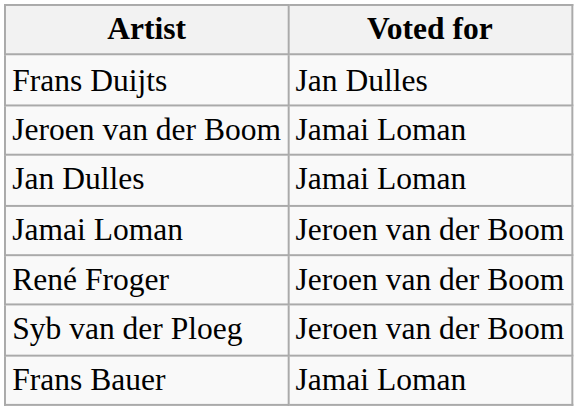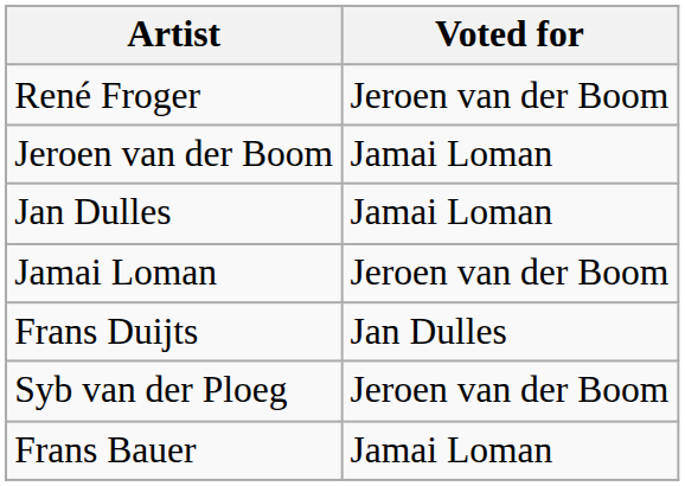 <table class="wikitable">
 <tr>
 <th>Artist</th>
 <th>Voted for</th>
 </tr>
 <tr>
-<td>Frans Duijts</td>
-<td>Jan Dulles</td>
+<td>René Froger</td>
+<td>Jeroen van der Boom</td>
 </tr>
 <tr>
 <td>Jeroen van der Boom</td>
 <td>Jamai Loman</td>
 </tr>
 <tr>
 <td>Jan Dulles</td>
 <td>Jamai Loman</td>
 </tr>
 <tr>
 <td>Jamai Loman</td>
 <td>Jeroen van der Boom</td>
 </tr>
 <tr>
-<td>René Froger</td>
-<td>Jeroen van der Boom</td>
+<td>Frans Duijts</td>
+<td>Jan Dulles</td>
 </tr>
 <tr>
 <td>Syb van der Ploeg</td>
 <td>Jeroen van der Boom</td>
 </tr>
 <tr>
 <td>Frans Bauer</td>
 <td>Jamai Loman</td>
 </tr>
 </table>
